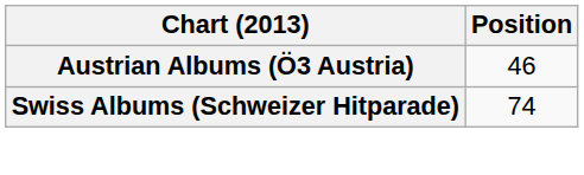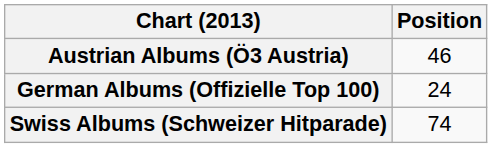 <table class="wikitable sortable plainrowheaders" style="text-align:center">
 <tr>
 <th scope="col">Chart (2013)</th>
 <th scope="col">Position</th>
 </tr>
 <tr>
 <th scope="row">Austrian Albums (Ö3 Austria)</th>
 <td>46</td>
 </tr>
 <tr>
+<th scope="row">German Albums (Offizielle Top 100)</th>
+<td>24</td>
+</tr>
+<tr>
 <th scope="row">Swiss Albums (Schweizer Hitparade)</th>
 <td>74</td>
 </tr>
 </table>
